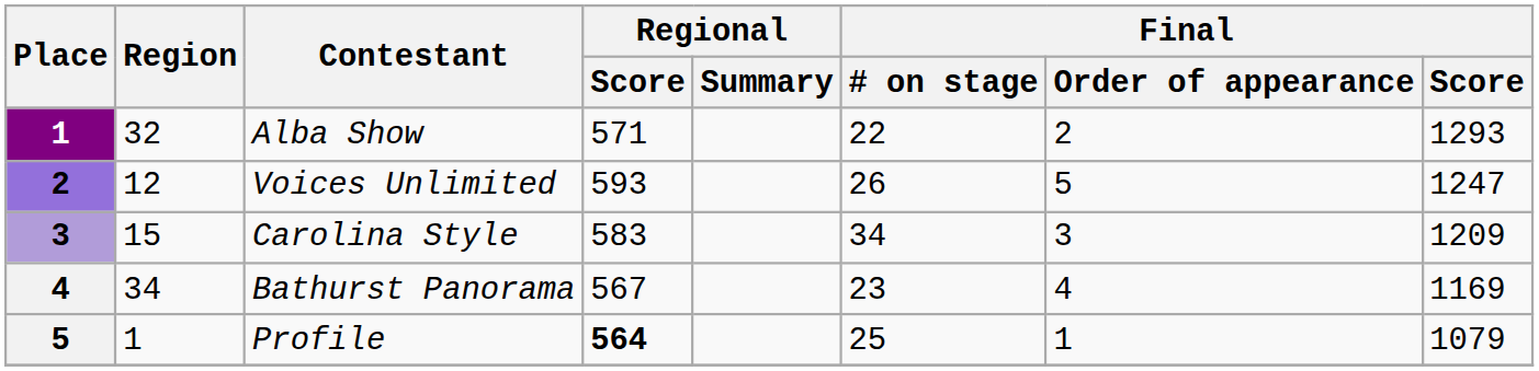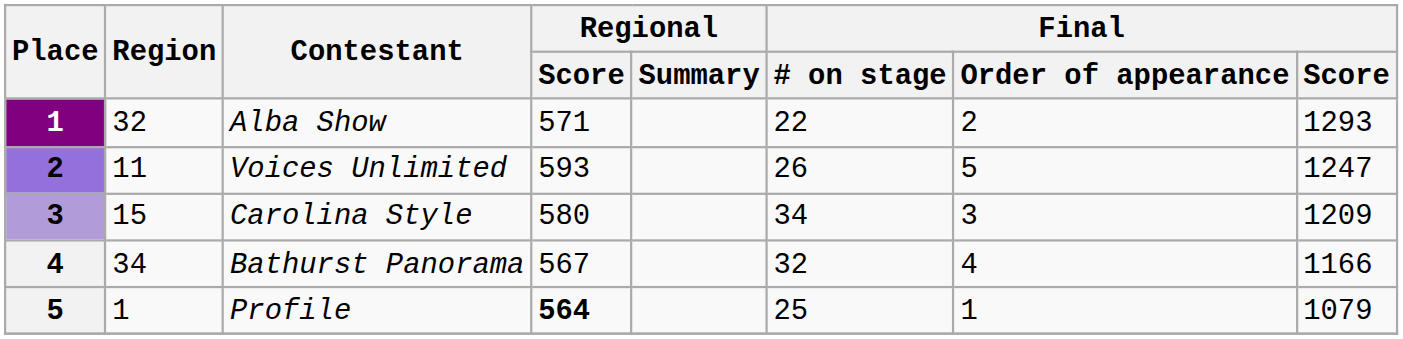 <table class="wikitable sortable">
 <tr>
 <th scope="col" rowspan="2">Place</th>
 <th scope="col" rowspan="2">Region</th>
 <th scope="col" rowspan="2">Contestant</th>
 <th scope="col" colspan="2">Regional</th>
 <th colspan="3">Final</th>
 </tr>
 <tr>
 <th scope="col">Score</th>
 <th scope="col" class="unsortable">Summary</th>
 <th># on stage</th>
 <th scope="col">Order of appearance</th>
 <th scope="col">Score</th>
 </tr>
 <tr>
 <th scope="row" style="background: #800080; color:#fff;">1</th>
 <td>32</td>
 <td><em>Alba Show</em></td>
 <td>571</td>
 <td></td>
 <td>22</td>
 <td>2</td>
 <td>1293</td>
 </tr>
 <tr>
 <th style="background: #9370DB;">2</th>
-<td>12</td>
+<td>11</td>
 <td><em>Voices Unlimited</em></td>
 <td>593</td>
 <td></td>
 <td>26</td>
 <td>5</td>
 <td>1247</td>
 </tr>
 <tr>
 <th style="background: #B19CD9;">3</th>
 <td>15</td>
 <td><em>Carolina Style</em></td>
-<td>583</td>
+<td>580</td>
 <td></td>
 <td>34</td>
 <td>3</td>
 <td>1209</td>
 </tr>
 <tr>
 <th>4</th>
 <td>34</td>
 <td><em>Bathurst Panorama</em></td>
 <td>567</td>
 <td></td>
-<td>23</td>
+<td>32</td>
 <td>4</td>
-<td>1169</td>
+<td>1166</td>
 </tr>
 <tr>
 <th>5</th>
 <td>1</td>
 <td><em>Profile</em></td>
 <td><strong>564</strong></td>
 <td></td>
 <td>25</td>
 <td>1</td>
 <td>1079</td>
 </tr>
 <tr>
 </tr>
 </table>
